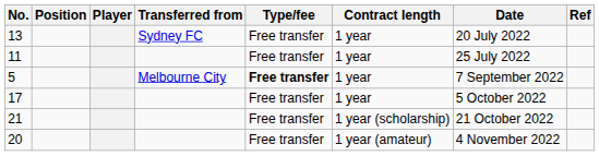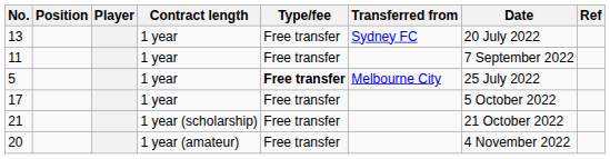 <table class="wikitable plainrowheaders sortable" style="text-align:center; text-align:left">
 <tr>
 <th scope="col">No.</th>
 <th scope="col">Position</th>
 <th scope="col">Player</th>
+<th scope="col">Contract length</th>
+<th scope="col">Type/fee</th>
 <th scope="col">Transferred from</th>
-<th scope="col">Type/fee</th>
-<th scope="col">Contract length</th>
 <th scope="col">Date</th>
 <th scope="col" class="unsortable">Ref</th>
 </tr>
 <tr>
 <td>13</td>
 <td></td>
 <th scope="row"></th>
+<td>1 year</td>
+<td>Free transfer</td>
 <td><a href='#'>Sydney FC</a></td>
-<td>Free transfer</td>
-<td>1 year</td>
 <td>20 July 2022</td>
 <td></td>
 </tr>
 <tr>
 <td>11</td>
 <td></td>
 <th scope="row"></th>
+<td>1 year</td>
+<td>Free transfer</td>
 <td></td>
-<td>Free transfer</td>
-<td>1 year</td>
-<td>25 July 2022</td>
+<td>7 September 2022</td>
 <td></td>
 </tr>
 <tr>
 <td>5</td>
 <td></td>
 <th scope="row"></th>
+<td>1 year</td>
+<td><strong>Free transfer</strong></td>
 <td><a href='#'>Melbourne City</a></td>
-<td><strong>Free transfer</strong></td>
-<td>1 year</td>
-<td>7 September 2022</td>
+<td>25 July 2022</td>
 <td></td>
 </tr>
 <tr>
 <td>17</td>
 <td></td>
 <th scope="row"></th>
+<td>1 year</td>
+<td>Free transfer</td>
 <td></td>
-<td>Free transfer</td>
-<td>1 year</td>
 <td>5 October 2022</td>
 <td></td>
 </tr>
 <tr>
 <td>21</td>
 <td></td>
 <th scope="row"></th>
+<td>1 year (scholarship)</td>
+<td>Free transfer</td>
 <td></td>
-<td>Free transfer</td>
-<td>1 year (scholarship)</td>
 <td>21 October 2022</td>
 <td></td>
 </tr>
 <tr>
 <td>20</td>
 <td></td>
 <th scope="row"></th>
+<td>1 year (amateur)</td>
+<td>Free transfer</td>
 <td></td>
-<td>Free transfer</td>
-<td>1 year (amateur)</td>
 <td>4 November 2022</td>
 <td></td>
 </tr>
 </table>
